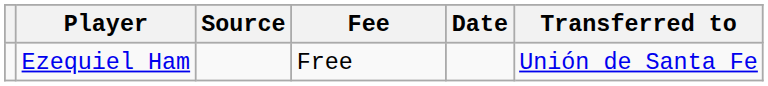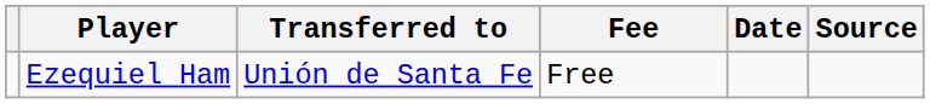 <table class="wikitable plainrowheaders sortable">
 <tr>
 <th></th>
 <th scope="col">Player</th>
-<th scope="col">Source</th>
+<th>Transferred to</th>
 <th style="width: 80px;">Fee</th>
 <th scope="col">Date</th>
-<th>Transferred to</th>
+<th scope="col">Source</th>
 </tr>
 <tr>
 <td align="center"></td>
 <td> <a href='#'>Ezequiel Ham</a></td>
-<td></td>
+<td> <a href='#'>Unión de Santa Fe</a></td>
 <td>Free</td>
 <td></td>
-<td> <a href='#'>Unión de Santa Fe</a></td>
+<td></td>
 </tr>
 </table>
